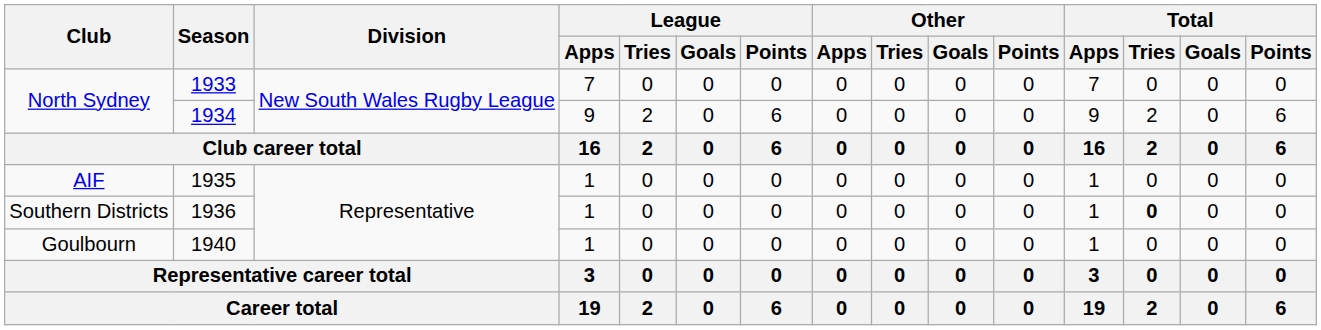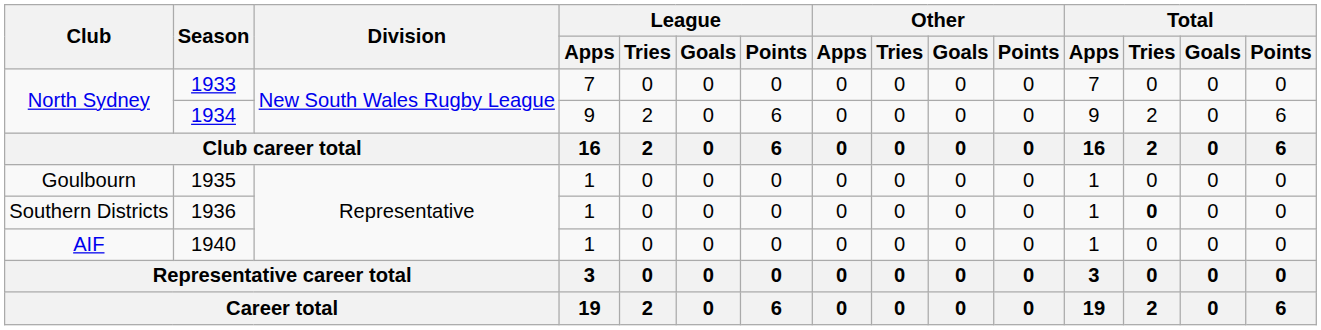 <table class="wikitable" style="text-align:center;">
 <tr>
 <th rowspan="2">Club</th>
 <th rowspan="2">Season</th>
 <th rowspan="2">Division</th>
 <th colspan="4">League</th>
 <th colspan="4">Other</th>
 <th colspan="4">Total</th>
 </tr>
 <tr>
 <th>Apps</th>
 <th>Tries</th>
 <th>Goals</th>
 <th>Points</th>
 <th>Apps</th>
 <th>Tries</th>
 <th>Goals</th>
 <th>Points</th>
 <th>Apps</th>
 <th>Tries</th>
 <th>Goals</th>
 <th>Points</th>
 </tr>
 <tr>
 <td rowspan="2"><a href='#'>North Sydney</a></td>
 <td><a href='#'>1933</a></td>
 <td rowspan="2"><a href='#'>New South Wales Rugby League</a></td>
 <td>7</td>
 <td>0</td>
 <td>0</td>
 <td>0</td>
 <td>0</td>
 <td>0</td>
 <td>0</td>
 <td>0</td>
 <td>7</td>
 <td>0</td>
 <td>0</td>
 <td>0</td>
 </tr>
 <tr>
 <td><a href='#'>1934</a></td>
 <td>9</td>
 <td>2</td>
 <td>0</td>
 <td>6</td>
 <td>0</td>
 <td>0</td>
 <td>0</td>
 <td>0</td>
 <td>9</td>
 <td>2</td>
 <td>0</td>
 <td>6</td>
 </tr>
 <tr>
 <th colspan="3">Club career total</th>
 <th>16</th>
 <th>2</th>
 <th>0</th>
 <th>6</th>
 <th>0</th>
 <th>0</th>
 <th>0</th>
 <th>0</th>
 <th>16</th>
 <th>2</th>
 <th>0</th>
 <th>6</th>
 </tr>
 <tr>
-<td rowspan="1"><a href='#'>AIF</a></td>
+<td rowspan="1">Goulbourn</td>
 <td>1935</td>
 <td rowspan="3">Representative</td>
 <td>1</td>
 <td>0</td>
 <td>0</td>
 <td>0</td>
 <td>0</td>
 <td>0</td>
 <td>0</td>
 <td>0</td>
 <td>1</td>
 <td>0</td>
 <td>0</td>
 <td>0</td>
 </tr>
 <tr>
 <td rowspan="1">Southern Districts</td>
 <td>1936</td>
 <td>1</td>
 <td>0</td>
 <td>0</td>
 <td>0</td>
 <td>0</td>
 <td>0</td>
 <td>0</td>
 <td>0</td>
 <td>1</td>
 <td><strong>0</strong></td>
 <td>0</td>
 <td>0</td>
 </tr>
 <tr>
-<td rowspan="1">Goulbourn</td>
+<td rowspan="1"><a href='#'>AIF</a></td>
 <td>1940</td>
 <td>1</td>
 <td>0</td>
 <td>0</td>
 <td>0</td>
 <td>0</td>
 <td>0</td>
 <td>0</td>
 <td>0</td>
 <td>1</td>
 <td>0</td>
 <td>0</td>
 <td>0</td>
 </tr>
 <tr>
 <th colspan="3">Representative career total</th>
 <th>3</th>
 <th>0</th>
 <th>0</th>
 <th>0</th>
 <th>0</th>
 <th>0</th>
 <th>0</th>
 <th>0</th>
 <th>3</th>
 <th>0</th>
 <th>0</th>
 <th>0</th>
 </tr>
 <tr>
 <th colspan="3">Career total</th>
 <th>19</th>
 <th>2</th>
 <th>0</th>
 <th>6</th>
 <th>0</th>
 <th>0</th>
 <th>0</th>
 <th>0</th>
 <th>19</th>
 <th>2</th>
 <th>0</th>
 <th>6</th>
 </tr>
 </table>
